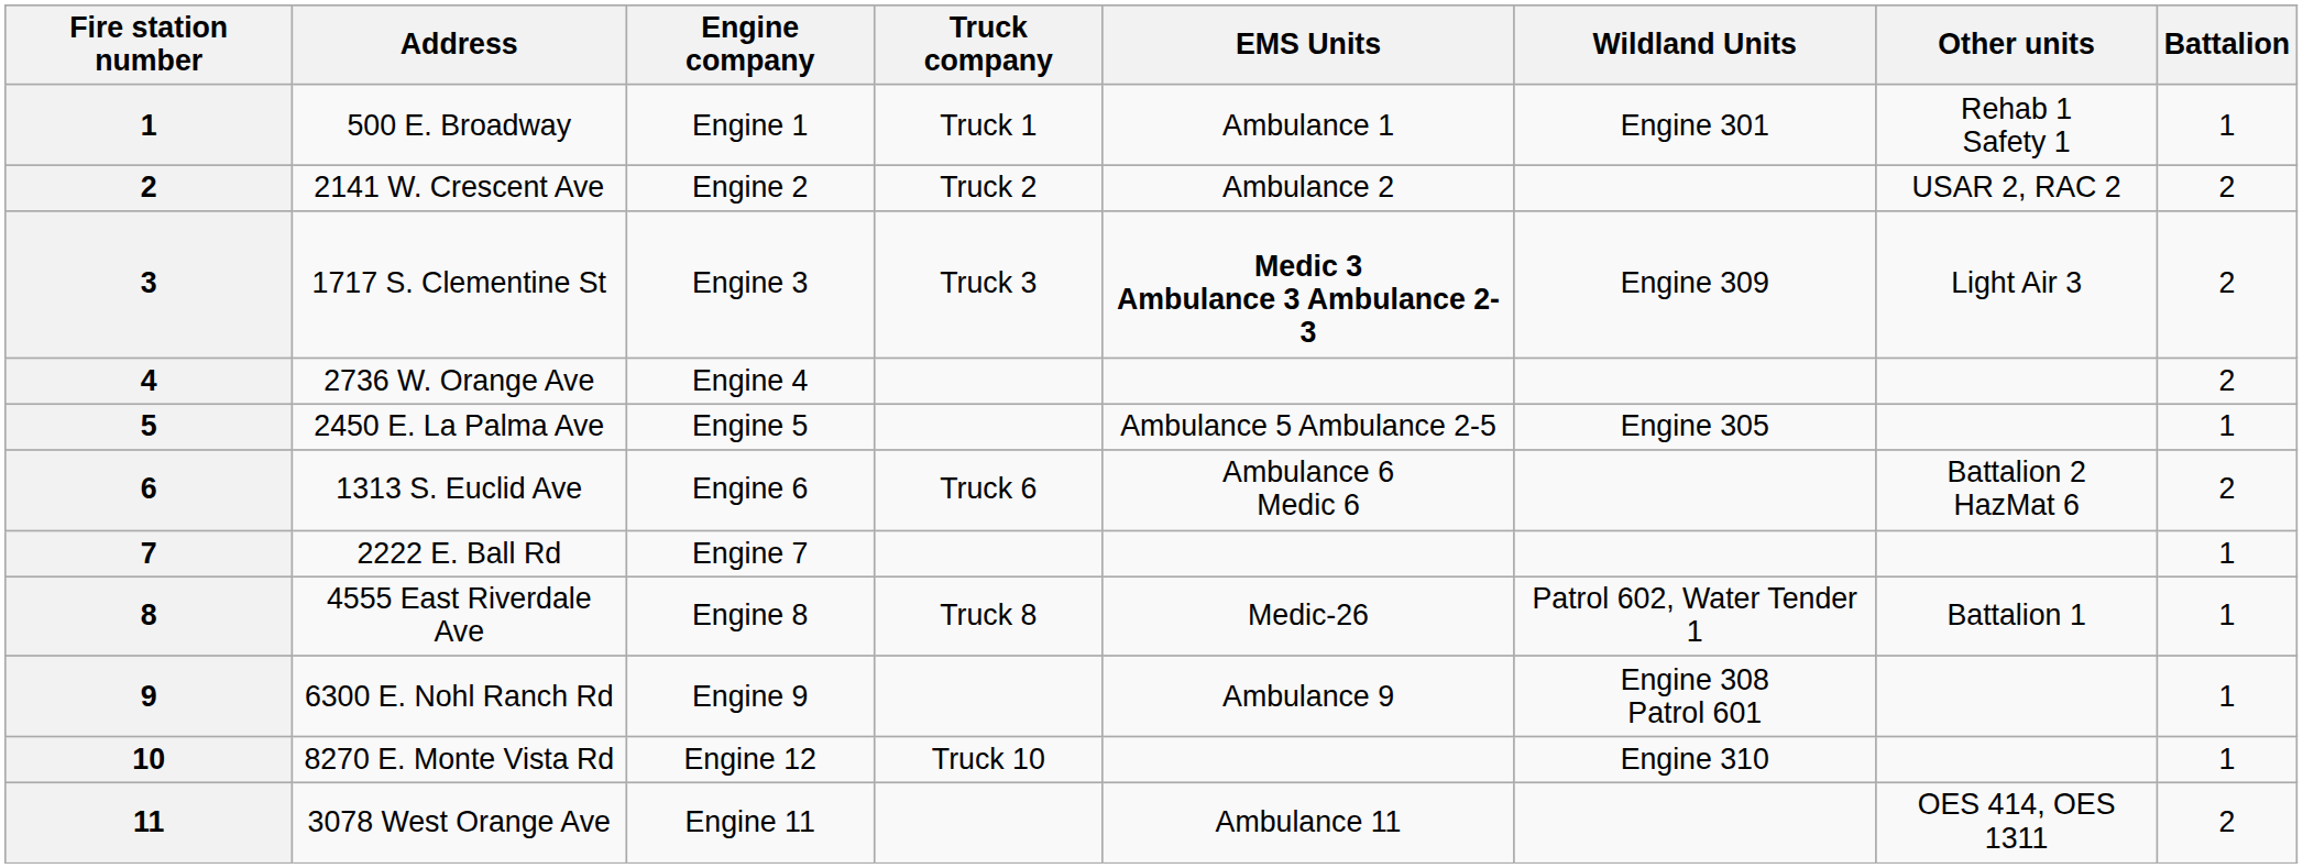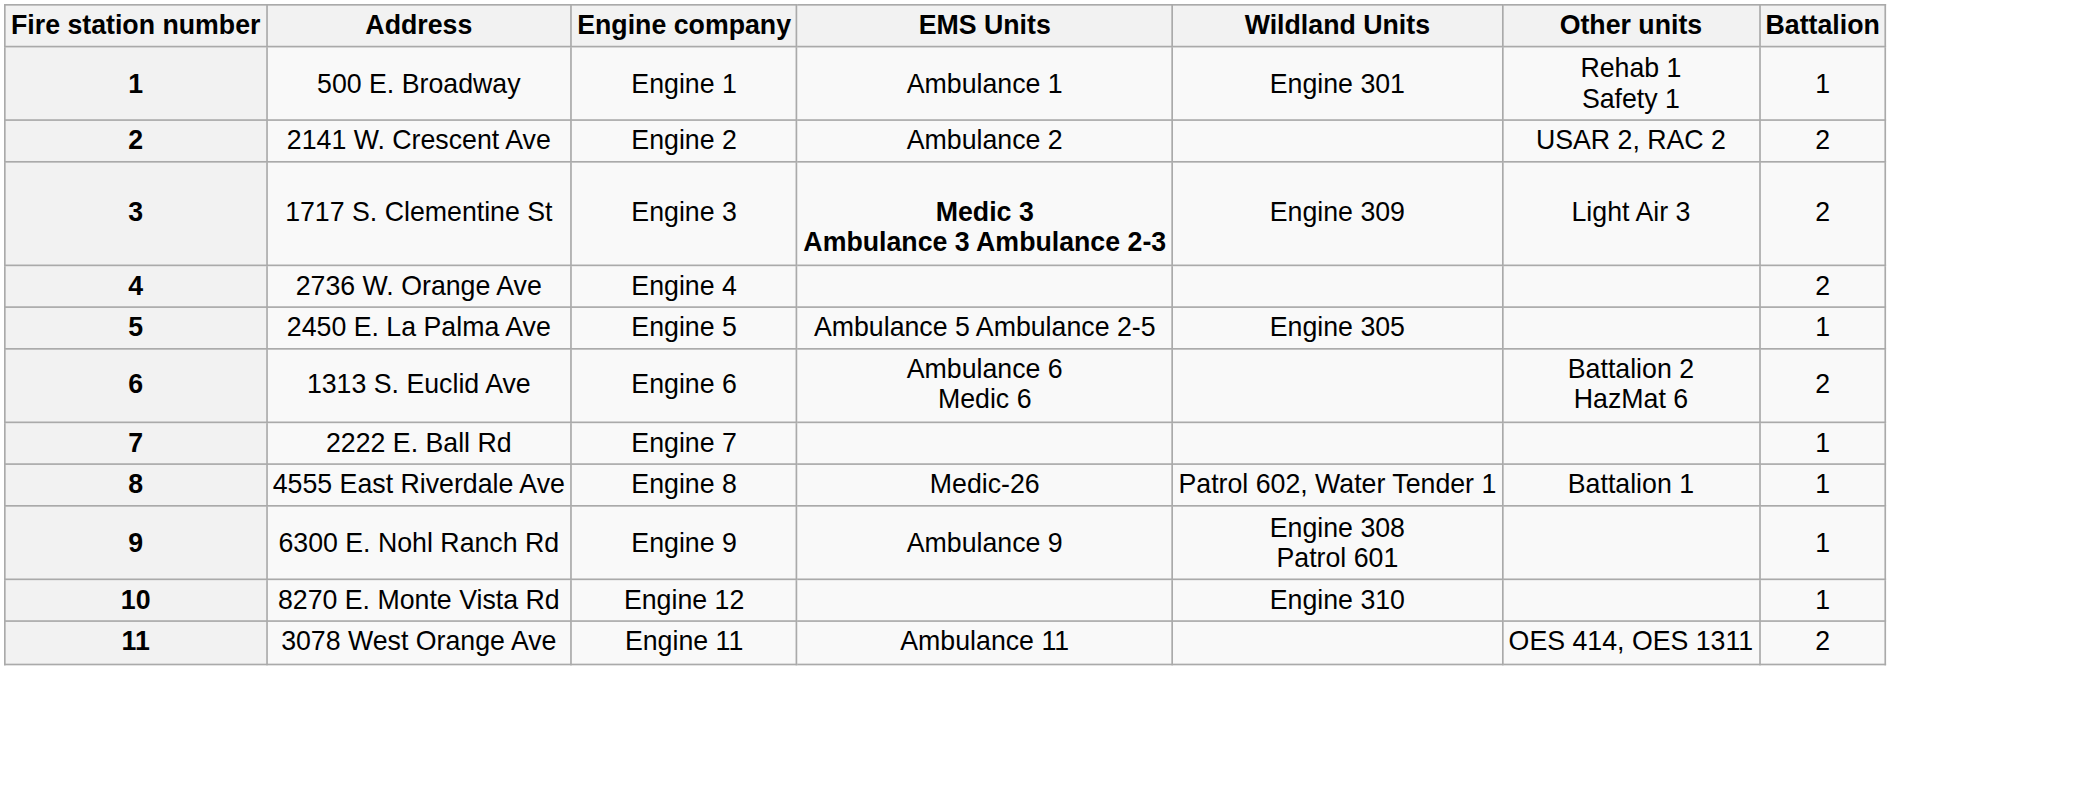 <table class=wikitable style="text-align:center;">
 <tr>
 <th>Fire station number</th>
 <th>Address</th>
 <th>Engine company</th>
-<th>Truck company</th>
 <th>EMS Units</th>
 <th>Wildland Units</th>
 <th>Other units</th>
 <th>Battalion</th>
 </tr>
 <tr>
 <th>1</th>
 <td>500 E. Broadway</td>
 <td>Engine 1</td>
-<td>Truck 1</td>
 <td>Ambulance 1</td>
 <td>Engine 301</td>
 <td>Rehab 1<br>Safety 1</td>
 <td>1</td>
 </tr>
 <tr>
 <th>2</th>
 <td>2141 W. Crescent Ave</td>
 <td>Engine 2</td>
-<td>Truck 2</td>
 <td>Ambulance 2</td>
 <td></td>
 <td>USAR 2, RAC 2</td>
 <td>2</td>
 </tr>
 <tr>
 <th>3</th>
 <td>1717 S. Clementine St</td>
 <td>Engine 3</td>
-<td>Truck 3</td>
 <td><strong><br>Medic 3<br>Ambulance 3 Ambulance 2-3</strong></td>
 <td>Engine 309</td>
 <td>Light Air 3</td>
 <td>2</td>
 </tr>
 <tr>
 <th>4</th>
 <td>2736 W. Orange Ave</td>
 <td>Engine 4</td>
 <td></td>
 <td></td>
 <td></td>
-<td></td>
 <td>2</td>
 </tr>
 <tr>
 <th>5</th>
 <td>2450 E. La Palma Ave</td>
 <td>Engine 5</td>
-<td></td>
 <td>Ambulance 5 Ambulance 2-5</td>
 <td>Engine 305</td>
 <td></td>
 <td>1</td>
 </tr>
 <tr>
 <th>6</th>
 <td>1313 S. Euclid Ave</td>
 <td>Engine 6</td>
-<td>Truck 6</td>
 <td>Ambulance 6<br>Medic 6</td>
 <td></td>
 <td>Battalion 2<br>HazMat 6</td>
 <td>2</td>
 </tr>
 <tr>
 <th>7</th>
 <td>2222 E. Ball Rd</td>
 <td>Engine 7</td>
 <td></td>
 <td></td>
 <td></td>
-<td></td>
 <td>1</td>
 </tr>
 <tr>
 <th>8</th>
 <td>4555 East Riverdale Ave</td>
 <td>Engine 8</td>
-<td>Truck 8</td>
 <td>Medic-26</td>
 <td>Patrol 602, Water Tender 1</td>
 <td>Battalion 1</td>
 <td>1</td>
 </tr>
 <tr>
 <th>9</th>
 <td>6300 E. Nohl Ranch Rd</td>
 <td>Engine 9</td>
-<td></td>
 <td>Ambulance 9</td>
 <td>Engine 308<br>Patrol 601</td>
 <td></td>
 <td>1</td>
 </tr>
 <tr>
 <th>10</th>
 <td>8270 E. Monte Vista Rd</td>
 <td>Engine 12</td>
-<td>Truck 10</td>
 <td></td>
 <td>Engine 310</td>
 <td></td>
 <td>1</td>
 </tr>
 <tr>
 <th>11</th>
 <td>3078 West Orange Ave</td>
 <td>Engine 11</td>
-<td></td>
 <td>Ambulance 11</td>
 <td></td>
 <td>OES 414, OES 1311</td>
 <td>2</td>
 </tr>
 </table>
